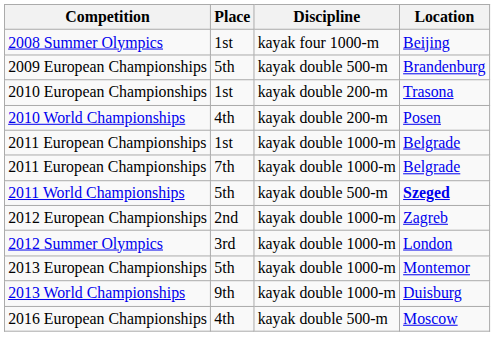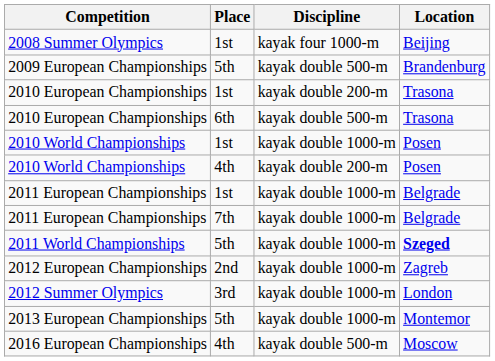 <table class="wikitable">
 <tr>
 <th>Competition</th>
 <th>Place</th>
 <th>Discipline</th>
 <th>Location</th>
 </tr>
 <tr>
 <td><a href='#'>2008 Summer Olympics</a></td>
 <td>1st</td>
 <td>kayak four 1000-m</td>
 <td><a href='#'>Beijing</a></td>
 </tr>
 <tr>
 <td>2009 European Championships</td>
 <td>5th</td>
 <td>kayak double 500-m</td>
 <td><a href='#'>Brandenburg</a></td>
 </tr>
 <tr>
 <td>2010 European Championships</td>
 <td>1st</td>
 <td>kayak double 200-m</td>
 <td><a href='#'>Trasona</a></td>
 </tr>
 <tr>
+<td>2010 European Championships</td>
+<td>6th</td>
+<td>kayak double 500-m</td>
+<td><a href='#'>Trasona</a></td>
+</tr>
+<tr>
+<td><a href='#'>2010 World Championships</a></td>
+<td>1st</td>
+<td>kayak double 1000-m</td>
+<td><a href='#'>Posen</a></td>
+</tr>
+<tr>
 <td><a href='#'>2010 World Championships</a></td>
 <td>4th</td>
 <td>kayak double 200-m</td>
 <td><a href='#'>Posen</a></td>
 </tr>
 <tr>
 <td>2011 European Championships</td>
 <td>1st</td>
 <td>kayak double 1000-m</td>
 <td><a href='#'>Belgrade</a></td>
 </tr>
 <tr>
 <td>2011 European Championships</td>
 <td>7th</td>
 <td>kayak double 1000-m</td>
 <td><a href='#'>Belgrade</a></td>
 </tr>
 <tr>
 <td><a href='#'>2011 World Championships</a></td>
 <td>5th</td>
-<td>kayak double 500-m</td>
+<td>kayak double 1000-m</td>
 <td><strong><a href='#'>Szeged</a></strong></td>
 </tr>
 <tr>
 <td>2012 European Championships</td>
 <td>2nd</td>
 <td>kayak double 1000-m</td>
 <td><a href='#'>Zagreb</a></td>
 </tr>
 <tr>
 <td><a href='#'>2012 Summer Olympics</a></td>
 <td>3rd</td>
 <td>kayak double 1000-m</td>
 <td><a href='#'>London</a></td>
 </tr>
 <tr>
 <td>2013 European Championships</td>
 <td>5th</td>
 <td>kayak double 1000-m</td>
 <td><a href='#'>Montemor</a></td>
 </tr>
 <tr>
-<td><a href='#'>2013 World Championships</a></td>
-<td>9th</td>
-<td>kayak double 1000-m</td>
-<td><a href='#'>Duisburg</a></td>
-</tr>
-<tr>
 <td>2016 European Championships</td>
 <td>4th</td>
 <td>kayak double 500-m</td>
 <td><a href='#'>Moscow</a></td>
 </tr>
 </table>
